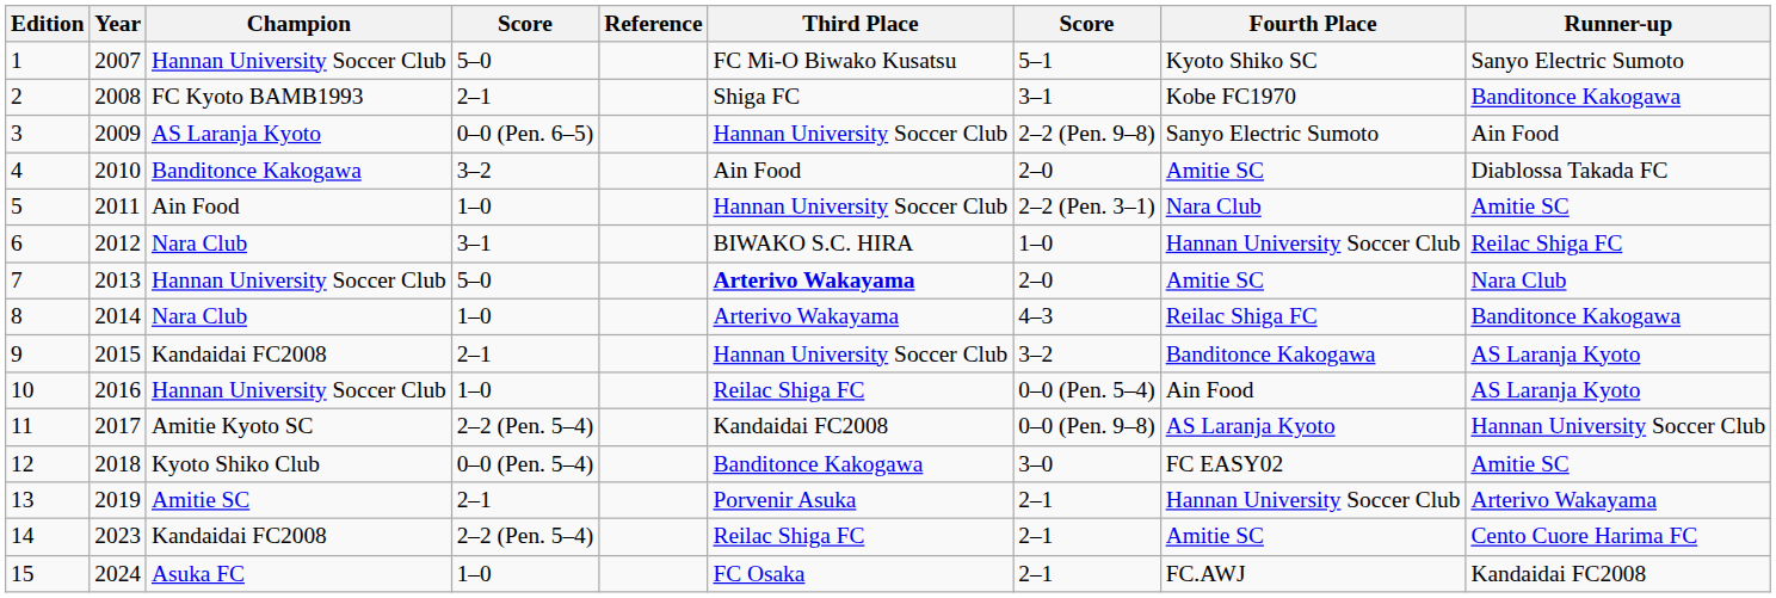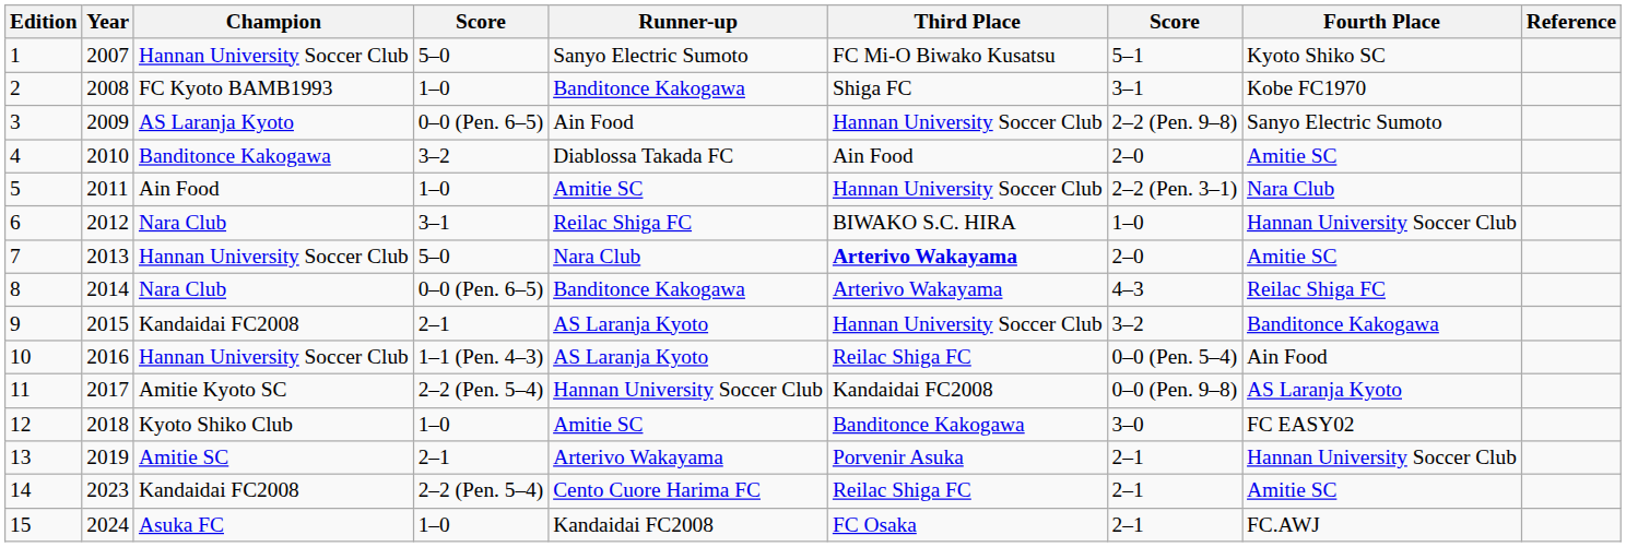 <table class="wikitable">
 <tr>
 <th>Edition</th>
 <th>Year</th>
 <th>Champion</th>
 <th>Score</th>
-<th>Reference</th>
+<th>Runner-up</th>
 <th>Third Place</th>
 <th>Score</th>
 <th>Fourth Place</th>
-<th>Runner-up</th>
+<th>Reference</th>
 </tr>
 <tr>
 <td>1</td>
 <td>2007</td>
 <td><a href='#'>Hannan University</a> Soccer Club</td>
 <td>5–0</td>
-<td></td>
+<td>Sanyo Electric Sumoto</td>
 <td>FC Mi-O Biwako Kusatsu</td>
 <td>5–1</td>
 <td>Kyoto Shiko SC</td>
-<td>Sanyo Electric Sumoto</td>
+<td></td>
 </tr>
 <tr>
 <td>2</td>
 <td>2008</td>
 <td>FC Kyoto BAMB1993</td>
-<td>2–1</td>
-<td></td>
+<td>1–0</td>
+<td><a href='#'>Banditonce Kakogawa</a></td>
 <td>Shiga FC</td>
 <td>3–1</td>
 <td>Kobe FC1970</td>
-<td><a href='#'>Banditonce Kakogawa</a></td>
+<td></td>
 </tr>
 <tr>
 <td>3</td>
 <td>2009</td>
 <td><a href='#'>AS Laranja Kyoto</a></td>
 <td>0–0 (Pen. 6–5)</td>
-<td></td>
+<td>Ain Food</td>
 <td><a href='#'>Hannan University</a> Soccer Club</td>
 <td>2–2 (Pen. 9–8)</td>
 <td>Sanyo Electric Sumoto</td>
-<td>Ain Food</td>
+<td></td>
 </tr>
 <tr>
 <td>4</td>
 <td>2010</td>
 <td><a href='#'>Banditonce Kakogawa</a></td>
 <td>3–2</td>
-<td></td>
+<td>Diablossa Takada FC</td>
 <td>Ain Food</td>
 <td>2–0</td>
 <td><a href='#'>Amitie SC</a></td>
-<td>Diablossa Takada FC</td>
+<td></td>
 </tr>
 <tr>
 <td>5</td>
 <td>2011</td>
 <td>Ain Food</td>
 <td>1–0</td>
-<td></td>
+<td><a href='#'>Amitie SC</a></td>
 <td><a href='#'>Hannan University</a> Soccer Club</td>
 <td>2–2 (Pen. 3–1)</td>
 <td><a href='#'>Nara Club</a></td>
-<td><a href='#'>Amitie SC</a></td>
+<td></td>
 </tr>
 <tr>
 <td>6</td>
 <td>2012</td>
 <td><a href='#'>Nara Club</a></td>
 <td>3–1</td>
-<td></td>
+<td><a href='#'>Reilac Shiga FC</a></td>
 <td>BIWAKO S.C. HIRA</td>
 <td>1–0</td>
 <td><a href='#'>Hannan University</a> Soccer Club</td>
-<td><a href='#'>Reilac Shiga FC</a></td>
+<td></td>
 </tr>
 <tr>
 <td>7</td>
 <td>2013</td>
 <td><a href='#'>Hannan University</a> Soccer Club</td>
 <td>5–0</td>
-<td></td>
+<td><a href='#'>Nara Club</a></td>
 <td><strong><a href='#'>Arterivo Wakayama</a></strong></td>
 <td>2–0</td>
 <td><a href='#'>Amitie SC</a></td>
-<td><a href='#'>Nara Club</a></td>
+<td></td>
 </tr>
 <tr>
 <td>8</td>
 <td>2014</td>
 <td><a href='#'>Nara Club</a></td>
-<td>1–0</td>
-<td></td>
+<td>0–0 (Pen. 6–5)</td>
+<td><a href='#'>Banditonce Kakogawa</a></td>
 <td><a href='#'>Arterivo Wakayama</a></td>
 <td>4–3</td>
 <td><a href='#'>Reilac Shiga FC</a></td>
-<td><a href='#'>Banditonce Kakogawa</a></td>
+<td></td>
 </tr>
 <tr>
 <td>9</td>
 <td>2015</td>
 <td>Kandaidai FC2008</td>
 <td>2–1</td>
-<td></td>
+<td><a href='#'>AS Laranja Kyoto</a></td>
 <td><a href='#'>Hannan University</a> Soccer Club</td>
 <td>3–2</td>
 <td><a href='#'>Banditonce Kakogawa</a></td>
-<td><a href='#'>AS Laranja Kyoto</a></td>
+<td></td>
 </tr>
 <tr>
 <td>10</td>
 <td>2016</td>
 <td><a href='#'>Hannan University</a> Soccer Club</td>
-<td>1–0</td>
-<td></td>
+<td>1–1 (Pen. 4–3)</td>
+<td><a href='#'>AS Laranja Kyoto</a></td>
 <td><a href='#'>Reilac Shiga FC</a></td>
 <td>0–0 (Pen. 5–4)</td>
 <td>Ain Food</td>
-<td><a href='#'>AS Laranja Kyoto</a></td>
+<td></td>
 </tr>
 <tr>
 <td>11</td>
 <td>2017</td>
 <td>Amitie Kyoto SC</td>
 <td>2–2 (Pen. 5–4)</td>
-<td></td>
+<td><a href='#'>Hannan University</a> Soccer Club</td>
 <td>Kandaidai FC2008</td>
 <td>0–0 (Pen. 9–8)</td>
 <td><a href='#'>AS Laranja Kyoto</a></td>
-<td><a href='#'>Hannan University</a> Soccer Club</td>
+<td></td>
 </tr>
 <tr>
 <td>12</td>
 <td>2018</td>
 <td>Kyoto Shiko Club</td>
-<td>0–0 (Pen. 5–4)</td>
-<td></td>
+<td>1–0</td>
+<td><a href='#'>Amitie SC</a></td>
 <td><a href='#'>Banditonce Kakogawa</a></td>
 <td>3–0</td>
 <td>FC EASY02</td>
-<td><a href='#'>Amitie SC</a></td>
+<td></td>
 </tr>
 <tr>
 <td>13</td>
 <td>2019</td>
 <td><a href='#'>Amitie SC</a></td>
 <td>2–1</td>
-<td></td>
+<td><a href='#'>Arterivo Wakayama</a></td>
 <td><a href='#'>Porvenir Asuka</a></td>
 <td>2–1</td>
 <td><a href='#'>Hannan University</a> Soccer Club</td>
-<td><a href='#'>Arterivo Wakayama</a></td>
+<td></td>
 </tr>
 <tr>
 <td>14</td>
 <td>2023</td>
 <td>Kandaidai FC2008</td>
 <td>2–2 (Pen. 5–4)</td>
-<td></td>
+<td><a href='#'>Cento Cuore Harima FC</a></td>
 <td><a href='#'>Reilac Shiga FC</a></td>
 <td>2–1</td>
 <td><a href='#'>Amitie SC</a></td>
-<td><a href='#'>Cento Cuore Harima FC</a></td>
+<td></td>
 </tr>
 <tr>
 <td>15</td>
 <td>2024</td>
 <td><a href='#'>Asuka FC</a></td>
 <td>1–0</td>
-<td></td>
+<td>Kandaidai FC2008</td>
 <td><a href='#'>FC Osaka</a></td>
 <td>2–1</td>
 <td>FC.AWJ</td>
-<td>Kandaidai FC2008</td>
+<td></td>
 </tr>
 </table>
